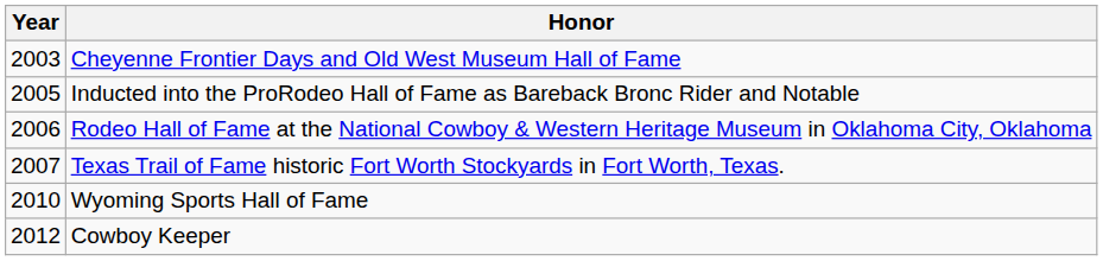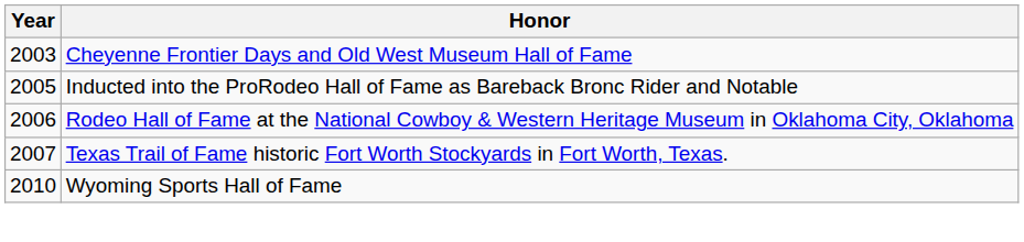 <table class="wikitable">
 <tr>
 <th>Year</th>
 <th>Honor</th>
 </tr>
 <tr>
 <td>2003</td>
 <td><a href='#'>Cheyenne Frontier Days and Old West Museum Hall of Fame</a></td>
 </tr>
 <tr>
 <td>2005</td>
 <td>Inducted into the ProRodeo Hall of Fame as Bareback Bronc Rider and Notable</td>
 </tr>
 <tr>
 <td>2006</td>
 <td><a href='#'>Rodeo Hall of Fame</a> at the <a href='#'>National Cowboy & Western Heritage Museum</a> in <a href='#'>Oklahoma City, Oklahoma</a></td>
 </tr>
 <tr>
 <td>2007</td>
 <td><a href='#'>Texas Trail of Fame</a> historic <a href='#'>Fort Worth Stockyards</a> in <a href='#'>Fort Worth, Texas</a>.</td>
 </tr>
 <tr>
 <td>2010</td>
 <td>Wyoming Sports Hall of Fame</td>
 </tr>
-<tr>
-<td>2012</td>
-<td>Cowboy Keeper</td>
-</tr>
 </table>
